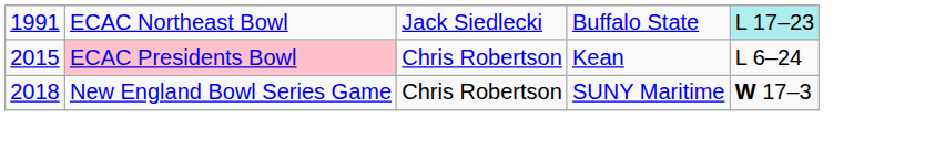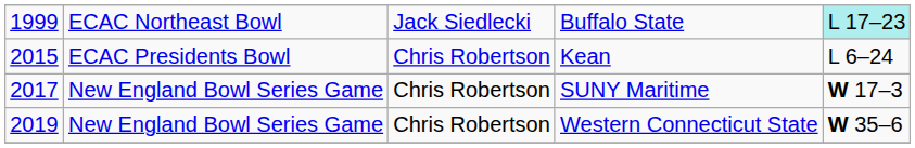 <table class="wikitable">
 <tr>
 </tr>
 <tr>
-<td><a href='#'>1991</a></td>
+<td><a href='#'>1999</a></td>
 <td><a href='#'>ECAC Northeast Bowl</a></td>
 <td><a href='#'>Jack Siedlecki</a></td>
 <td><a href='#'>Buffalo State</a></td>
 <td style="background: paleturquoise;">L 17–23</td>
 </tr>
 <tr>
 <td><a href='#'>2015</a></td>
-<td style="background: pink;"><a href='#'>ECAC Presidents Bowl</a></td>
+<td><a href='#'>ECAC Presidents Bowl</a></td>
 <td><a href='#'>Chris Robertson</a></td>
 <td><a href='#'>Kean</a></td>
 <td>L 6–24</td>
 </tr>
 <tr>
-<td><a href='#'>2018</a></td>
+<td><a href='#'>2017</a></td>
 <td><a href='#'>New England Bowl Series Game</a></td>
 <td>Chris Robertson</td>
 <td><a href='#'>SUNY Maritime</a></td>
 <td><strong>W</strong> 17–3</td>
 </tr>
 <tr>
+<td><a href='#'>2019</a></td>
+<td><a href='#'>New England Bowl Series Game</a></td>
+<td>Chris Robertson</td>
+<td><a href='#'>Western Connecticut State</a></td>
+<td><strong>W</strong> 35–6</td>
+</tr>
+<tr>
 </tr>
 </table>
